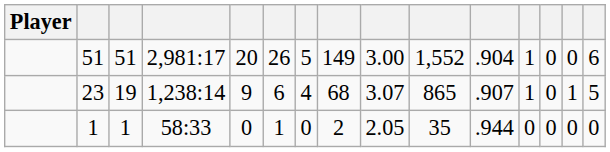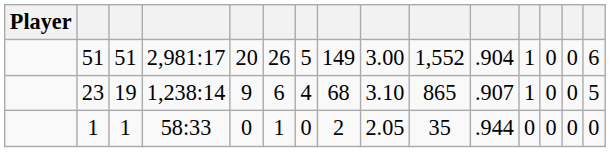 <table class="wikitable sortable" style="text-align:center;">
 <tr>
 <th>Player</th>
 <th></th>
 <th></th>
 <th></th>
 <th></th>
 <th></th>
 <th></th>
 <th></th>
 <th></th>
 <th></th>
 <th></th>
 <th></th>
 <th></th>
 <th></th>
 <th></th>
 </tr>
 <tr>
 <td></td>
 <td>51</td>
 <td>51</td>
 <td>2,981:17</td>
 <td>20</td>
 <td>26</td>
 <td>5</td>
 <td>149</td>
 <td>3.00</td>
 <td>1,552</td>
 <td>.904</td>
 <td>1</td>
 <td>0</td>
 <td>0</td>
 <td>6</td>
 </tr>
 <tr>
 <td></td>
 <td>23</td>
 <td>19</td>
 <td>1,238:14</td>
 <td>9</td>
 <td>6</td>
 <td>4</td>
 <td>68</td>
-<td>3.07</td>
+<td>3.10</td>
 <td>865</td>
 <td>.907</td>
 <td>1</td>
 <td>0</td>
-<td>1</td>
+<td>0</td>
 <td>5</td>
 </tr>
 <tr>
 <td></td>
 <td>1</td>
 <td>1</td>
 <td>58:33</td>
 <td>0</td>
 <td>1</td>
 <td>0</td>
 <td>2</td>
 <td>2.05</td>
 <td>35</td>
 <td>.944</td>
 <td>0</td>
 <td>0</td>
 <td>0</td>
 <td>0</td>
 </tr>
 </table>
